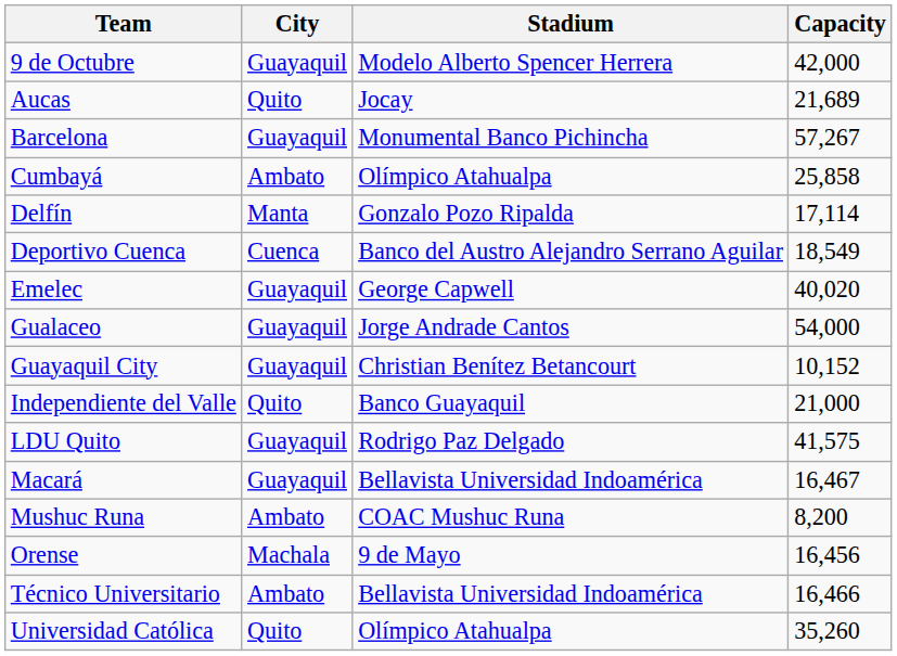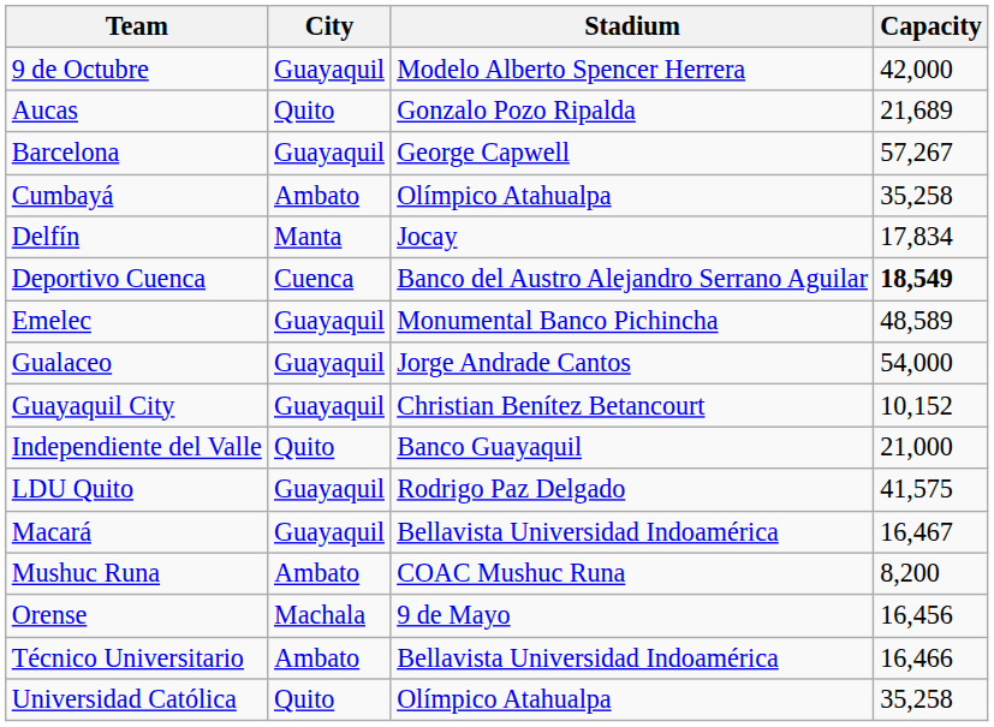 <table class="wikitable sortable">
 <tr>
 <th>Team</th>
 <th>City</th>
 <th>Stadium</th>
 <th>Capacity</th>
 </tr>
 <tr>
 <td><a href='#'>9 de Octubre</a></td>
 <td><a href='#'>Guayaquil</a></td>
 <td><a href='#'>Modelo Alberto Spencer Herrera</a></td>
 <td>42,000</td>
 </tr>
 <tr>
 <td><a href='#'>Aucas</a></td>
 <td><a href='#'>Quito</a></td>
-<td><a href='#'>Jocay</a></td>
+<td><a href='#'>Gonzalo Pozo Ripalda</a></td>
 <td>21,689</td>
 </tr>
 <tr>
 <td><a href='#'>Barcelona</a></td>
 <td><a href='#'>Guayaquil</a></td>
-<td><a href='#'>Monumental Banco Pichincha</a></td>
+<td><a href='#'>George Capwell</a></td>
 <td>57,267</td>
 </tr>
 <tr>
 <td><a href='#'>Cumbayá</a></td>
 <td><a href='#'>Ambato</a></td>
 <td><a href='#'>Olímpico Atahualpa</a></td>
-<td>25,858</td>
+<td>35,258</td>
 </tr>
 <tr>
 <td><a href='#'>Delfín</a></td>
 <td><a href='#'>Manta</a></td>
-<td><a href='#'>Gonzalo Pozo Ripalda</a></td>
-<td>17,114</td>
+<td><a href='#'>Jocay</a></td>
+<td>17,834</td>
 </tr>
 <tr>
 <td><a href='#'>Deportivo Cuenca</a></td>
 <td><a href='#'>Cuenca</a></td>
 <td><a href='#'>Banco del Austro Alejandro Serrano Aguilar</a></td>
-<td>18,549</td>
+<td><strong>18,549</strong></td>
 </tr>
 <tr>
 <td><a href='#'>Emelec</a></td>
 <td><a href='#'>Guayaquil</a></td>
-<td><a href='#'>George Capwell</a></td>
-<td>40,020</td>
+<td><a href='#'>Monumental Banco Pichincha</a></td>
+<td>48,589</td>
 </tr>
 <tr>
 <td><a href='#'>Gualaceo</a></td>
 <td><a href='#'>Guayaquil</a></td>
 <td><a href='#'>Jorge Andrade Cantos</a></td>
 <td>54,000</td>
 </tr>
 <tr>
 <td><a href='#'>Guayaquil City</a></td>
 <td><a href='#'>Guayaquil</a></td>
 <td><a href='#'>Christian Benítez Betancourt</a></td>
 <td>10,152</td>
 </tr>
 <tr>
 <td><a href='#'>Independiente del Valle</a></td>
 <td><a href='#'>Quito</a></td>
 <td><a href='#'>Banco Guayaquil</a></td>
 <td>21,000</td>
 </tr>
 <tr>
 <td><a href='#'>LDU Quito</a></td>
 <td><a href='#'>Guayaquil</a></td>
 <td><a href='#'>Rodrigo Paz Delgado</a></td>
 <td>41,575</td>
 </tr>
 <tr>
 <td><a href='#'>Macará</a></td>
 <td><a href='#'>Guayaquil</a></td>
 <td><a href='#'>Bellavista Universidad Indoamérica</a></td>
 <td>16,467</td>
 </tr>
 <tr>
 <td><a href='#'>Mushuc Runa</a></td>
 <td><a href='#'>Ambato</a></td>
 <td><a href='#'>COAC Mushuc Runa</a></td>
 <td>8,200</td>
 </tr>
 <tr>
 <td><a href='#'>Orense</a></td>
 <td><a href='#'>Machala</a></td>
 <td><a href='#'>9 de Mayo</a></td>
 <td>16,456</td>
 </tr>
 <tr>
 <td><a href='#'>Técnico Universitario</a></td>
 <td><a href='#'>Ambato</a></td>
 <td><a href='#'>Bellavista Universidad Indoamérica</a></td>
 <td>16,466</td>
 </tr>
 <tr>
 <td><a href='#'>Universidad Católica</a></td>
 <td><a href='#'>Quito</a></td>
 <td><a href='#'>Olímpico Atahualpa</a></td>
-<td>35,260</td>
+<td>35,258</td>
 </tr>
 </table>
